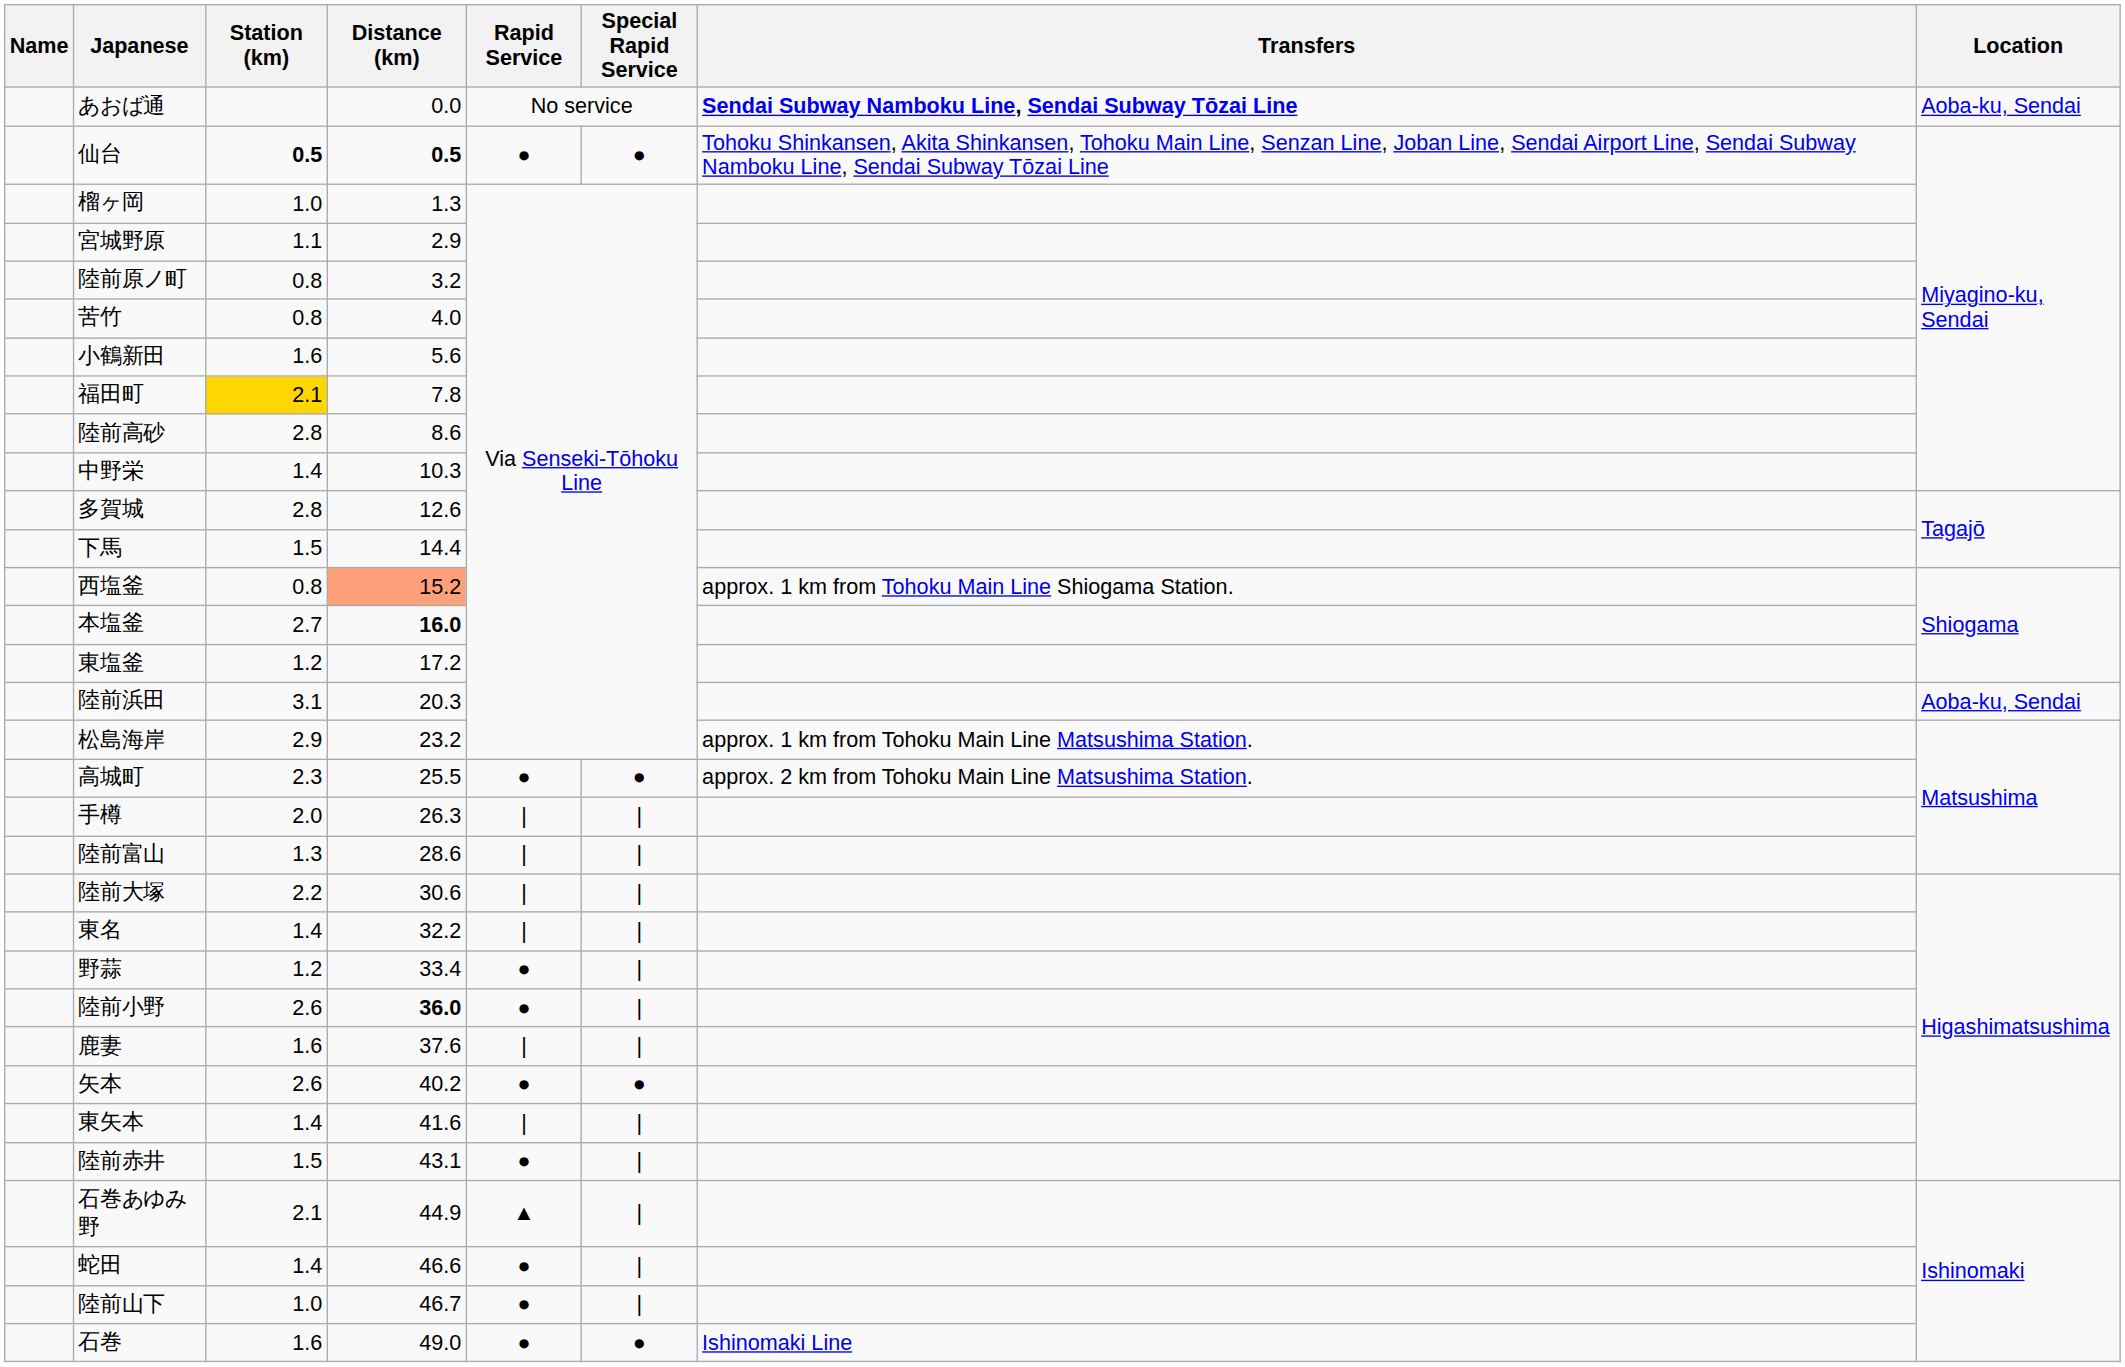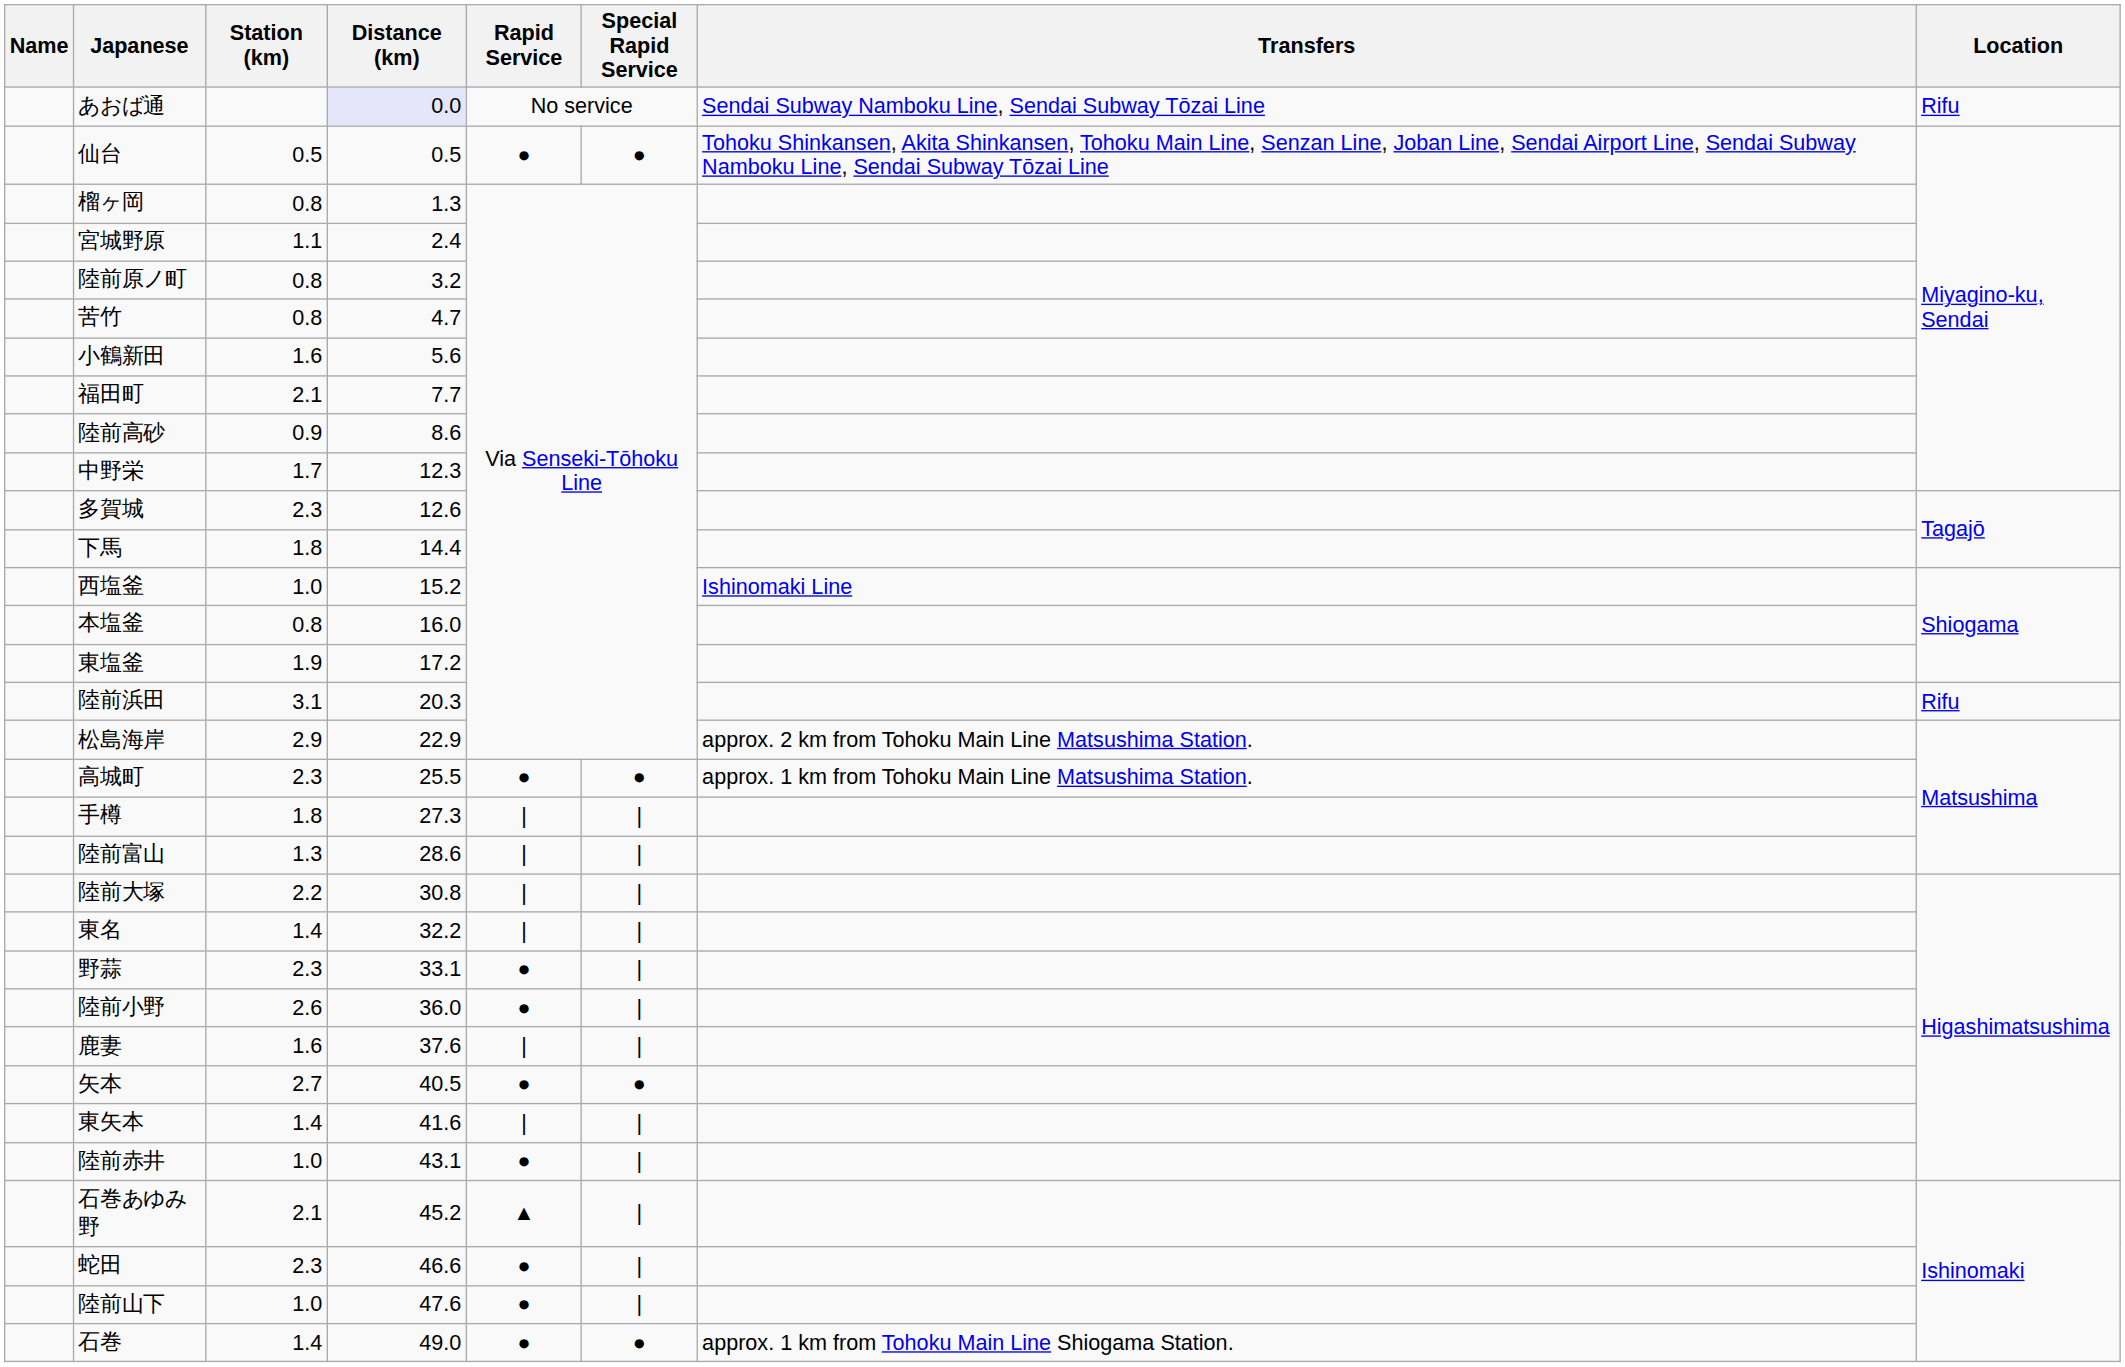 <table class=wikitable>
 <tr>
 <th>Name</th>
 <th>Japanese</th>
 <th>Station (km)</th>
 <th>Distance (km)</th>
 <th>Rapid<br>Service</th>
 <th>Special<br>Rapid<br>Service</th>
 <th>Transfers</th>
 <th>Location</th>
 </tr>
 <tr>
 <td></td>
 <td>あおば通</td>
 <td></td>
-<td align="right">0.0</td>
+<td align="right" style="background: lavender;">0.0</td>
 <td colspan=2 align=center>No service</td>
-<td><strong><a href='#'>Sendai Subway Namboku Line</a>,  <a href='#'>Sendai Subway Tōzai Line</a></strong></td>
-<td><a href='#'>Aoba-ku, Sendai</a></td>
+<td><a href='#'>Sendai Subway Namboku Line</a>,  <a href='#'>Sendai Subway Tōzai Line</a></td>
+<td><a href='#'>Rifu</a></td>
 </tr>
 <tr>
 <td></td>
 <td>仙台</td>
-<td align="right"><strong>0.5</strong></td>
-<td align="right"><strong>0.5</strong></td>
+<td align="right">0.5</td>
+<td align="right">0.5</td>
 <td align="center" valign="middle">●</td>
 <td align="center" valign="middle">●</td>
 <td><a href='#'>Tohoku Shinkansen</a>, <a href='#'>Akita Shinkansen</a>, <a href='#'>Tohoku Main Line</a>, <a href='#'>Senzan Line</a>, <a href='#'>Joban Line</a>, <a href='#'>Sendai Airport Line</a>, <a href='#'>Sendai Subway Namboku Line</a>,  <a href='#'>Sendai Subway Tōzai Line</a></td>
 <td rowspan="9"><a href='#'>Miyagino-ku, Sendai</a></td>
 </tr>
 <tr>
 <td></td>
 <td>榴ヶ岡</td>
-<td align="right">1.0</td>
+<td align="right">0.8</td>
 <td align="right">1.3</td>
 <td colspan=2 rowspan=15 align="center" valign="middle">Via <a href='#'>Senseki-Tōhoku Line</a></td>
 <td></td>
 </tr>
 <tr>
 <td></td>
 <td>宮城野原</td>
 <td align="right">1.1</td>
-<td align="right">2.9</td>
+<td align="right">2.4</td>
 <td></td>
 </tr>
 <tr>
 <td></td>
 <td>陸前原ノ町</td>
 <td align="right">0.8</td>
 <td align="right">3.2</td>
 <td></td>
 </tr>
 <tr>
 <td></td>
 <td>苦竹</td>
 <td align="right">0.8</td>
-<td align="right">4.0</td>
+<td align="right">4.7</td>
 <td></td>
 </tr>
 <tr>
 <td></td>
 <td>小鶴新田</td>
 <td align="right">1.6</td>
 <td align="right">5.6</td>
 <td></td>
 </tr>
 <tr>
 <td></td>
 <td>福田町</td>
-<td align="right" style="background: gold;">2.1</td>
-<td align="right">7.8</td>
+<td align="right">2.1</td>
+<td align="right">7.7</td>
 <td></td>
 </tr>
 <tr>
 <td></td>
 <td>陸前高砂</td>
-<td align="right">2.8</td>
+<td align="right">0.9</td>
 <td align="right">8.6</td>
 <td></td>
 </tr>
 <tr>
 <td></td>
 <td>中野栄</td>
-<td align="right">1.4</td>
-<td align="right">10.3</td>
+<td align="right">1.7</td>
+<td align="right">12.3</td>
 <td></td>
 </tr>
 <tr>
 <td></td>
 <td>多賀城</td>
-<td align="right">2.8</td>
+<td align="right">2.3</td>
 <td align="right">12.6</td>
 <td></td>
 <td rowspan="2"><a href='#'>Tagajō</a></td>
 </tr>
 <tr>
 <td></td>
 <td>下馬</td>
-<td align="right">1.5</td>
+<td align="right">1.8</td>
 <td align="right">14.4</td>
 <td></td>
 </tr>
 <tr>
 <td></td>
 <td>西塩釜</td>
-<td align="right">0.8</td>
-<td align="right" style="background: lightsalmon;">15.2</td>
-<td>approx. 1 km from <a href='#'>Tohoku Main Line</a> Shiogama Station.</td>
+<td align="right">1.0</td>
+<td align="right">15.2</td>
+<td><a href='#'>Ishinomaki Line</a></td>
 <td rowspan="3"><a href='#'>Shiogama</a></td>
 </tr>
 <tr>
 <td></td>
 <td>本塩釜</td>
-<td align="right">2.7</td>
-<td align="right"><strong>16.0</strong></td>
+<td align="right">0.8</td>
+<td align="right">16.0</td>
 <td></td>
 </tr>
 <tr>
 <td></td>
 <td>東塩釜</td>
-<td align="right">1.2</td>
+<td align="right">1.9</td>
 <td align="right">17.2</td>
 <td></td>
 </tr>
 <tr>
 <td></td>
 <td>陸前浜田</td>
 <td align="right">3.1</td>
 <td align="right">20.3</td>
 <td></td>
-<td><a href='#'>Aoba-ku, Sendai</a></td>
+<td><a href='#'>Rifu</a></td>
 </tr>
 <tr>
 <td></td>
 <td>松島海岸</td>
 <td align="right">2.9</td>
-<td align="right">23.2</td>
-<td>approx. 1 km from Tohoku Main Line <a href='#'>Matsushima Station</a>.</td>
+<td align="right">22.9</td>
+<td>approx. 2 km from Tohoku Main Line <a href='#'>Matsushima Station</a>.</td>
 <td rowspan="4"><a href='#'>Matsushima</a></td>
 </tr>
 <tr>
 <td></td>
 <td>高城町</td>
 <td align="right">2.3</td>
 <td align="right">25.5</td>
 <td align="center" valign="middle">●</td>
 <td align="center" valign="middle">●</td>
-<td>approx. 2 km from Tohoku Main Line <a href='#'>Matsushima Station</a>.</td>
+<td>approx. 1 km from Tohoku Main Line <a href='#'>Matsushima Station</a>.</td>
 </tr>
 <tr>
 <td></td>
 <td>手樽</td>
-<td align="right">2.0</td>
-<td align="right">26.3</td>
+<td align="right">1.8</td>
+<td align="right">27.3</td>
 <td align="center" valign="middle">|</td>
 <td align="center" valign="middle">|</td>
 <td></td>
 </tr>
 <tr>
 <td></td>
 <td>陸前富山</td>
 <td align="right">1.3</td>
 <td align="right">28.6</td>
 <td align="center" valign="middle">|</td>
 <td align="center" valign="middle">|</td>
 <td></td>
 </tr>
 <tr>
 <td></td>
 <td>陸前大塚</td>
 <td align="right">2.2</td>
-<td align="right">30.6</td>
+<td align="right">30.8</td>
 <td align="center" valign="middle">|</td>
 <td align="center" valign="middle">|</td>
 <td></td>
 <td rowspan="8"><a href='#'>Higashimatsushima</a></td>
 </tr>
 <tr>
 <td></td>
 <td>東名</td>
 <td align="right">1.4</td>
 <td align="right">32.2</td>
 <td align="center" valign="middle">|</td>
 <td align="center" valign="middle">|</td>
 <td></td>
 </tr>
 <tr>
 <td></td>
 <td>野蒜</td>
-<td align="right">1.2</td>
-<td align="right">33.4</td>
+<td align="right">2.3</td>
+<td align="right">33.1</td>
 <td align="center" valign="middle">●</td>
 <td align="center" valign="middle">|</td>
 <td></td>
 </tr>
 <tr>
 <td></td>
 <td>陸前小野</td>
 <td align="right">2.6</td>
-<td align="right"><strong>36.0</strong></td>
+<td align="right">36.0</td>
 <td align="center" valign="middle">●</td>
 <td align="center" valign="middle">|</td>
 <td></td>
 </tr>
 <tr>
 <td></td>
 <td>鹿妻</td>
 <td align="right">1.6</td>
 <td align="right">37.6</td>
 <td align="center" valign="middle">|</td>
 <td align="center" valign="middle">|</td>
 <td></td>
 </tr>
 <tr>
 <td></td>
 <td>矢本</td>
-<td align="right">2.6</td>
-<td align="right">40.2</td>
+<td align="right">2.7</td>
+<td align="right">40.5</td>
 <td align="center" valign="middle">●</td>
 <td align="center" valign="middle">●</td>
 <td></td>
 </tr>
 <tr>
 <td></td>
 <td>東矢本</td>
 <td align="right">1.4</td>
 <td align="right">41.6</td>
 <td align="center" valign="middle">|</td>
 <td align="center" valign="middle">|</td>
 <td></td>
 </tr>
 <tr>
 <td></td>
 <td>陸前赤井</td>
-<td align="right">1.5</td>
+<td align="right">1.0</td>
 <td align="right">43.1</td>
 <td align="center" valign="middle">●</td>
 <td align="center" valign="middle">|</td>
 <td></td>
 </tr>
 <tr>
 <td></td>
 <td>石巻あゆみ野</td>
 <td align="right">2.1</td>
-<td align="right">44.9</td>
+<td align="right">45.2</td>
 <td align="center" valign="middle">▲</td>
 <td align="center" valign="middle">|</td>
 <td></td>
 <td rowspan="4"><a href='#'>Ishinomaki</a></td>
 </tr>
 <tr>
 <td></td>
 <td>蛇田</td>
-<td align="right">1.4</td>
+<td align="right">2.3</td>
 <td align="right">46.6</td>
 <td align="center" valign="middle">●</td>
 <td align="center" valign="middle">|</td>
 <td></td>
 </tr>
 <tr>
 <td></td>
 <td>陸前山下</td>
 <td align="right">1.0</td>
-<td align="right">46.7</td>
+<td align="right">47.6</td>
 <td align="center" valign="middle">●</td>
 <td align="center" valign="middle">|</td>
 <td></td>
 </tr>
 <tr>
 <td></td>
 <td>石巻</td>
-<td align="right">1.6</td>
+<td align="right">1.4</td>
 <td align="right">49.0</td>
 <td align="center" valign="middle">●</td>
 <td align="center" valign="middle">●</td>
-<td><a href='#'>Ishinomaki Line</a></td>
+<td>approx. 1 km from <a href='#'>Tohoku Main Line</a> Shiogama Station.</td>
 </tr>
 </table>
